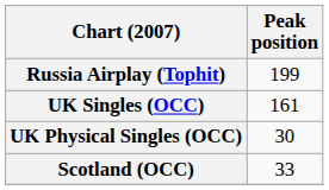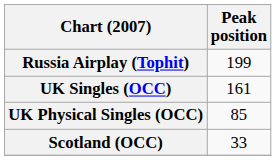 <table class="wikitable sortable plainrowheaders" style="text-align:center">
 <tr>
 <th>Chart (2007)</th>
 <th>Peak<br>position</th>
 </tr>
 <tr>
 <th scope="row">Russia Airplay (<a href='#'>Tophit</a>)</th>
 <td>199</td>
 </tr>
 <tr>
 <th scope="row">UK Singles (<a href='#'>OCC</a>)</th>
 <td>161</td>
 </tr>
 <tr>
 <th scope="row">UK Physical Singles (OCC)</th>
-<td>30</td>
+<td>85</td>
 </tr>
 <tr>
 <th scope="row">Scotland (OCC)</th>
 <td>33</td>
 </tr>
 <tr>
 </tr>
 <tr>
 </tr>
 <tr>
 </tr>
 </table>
